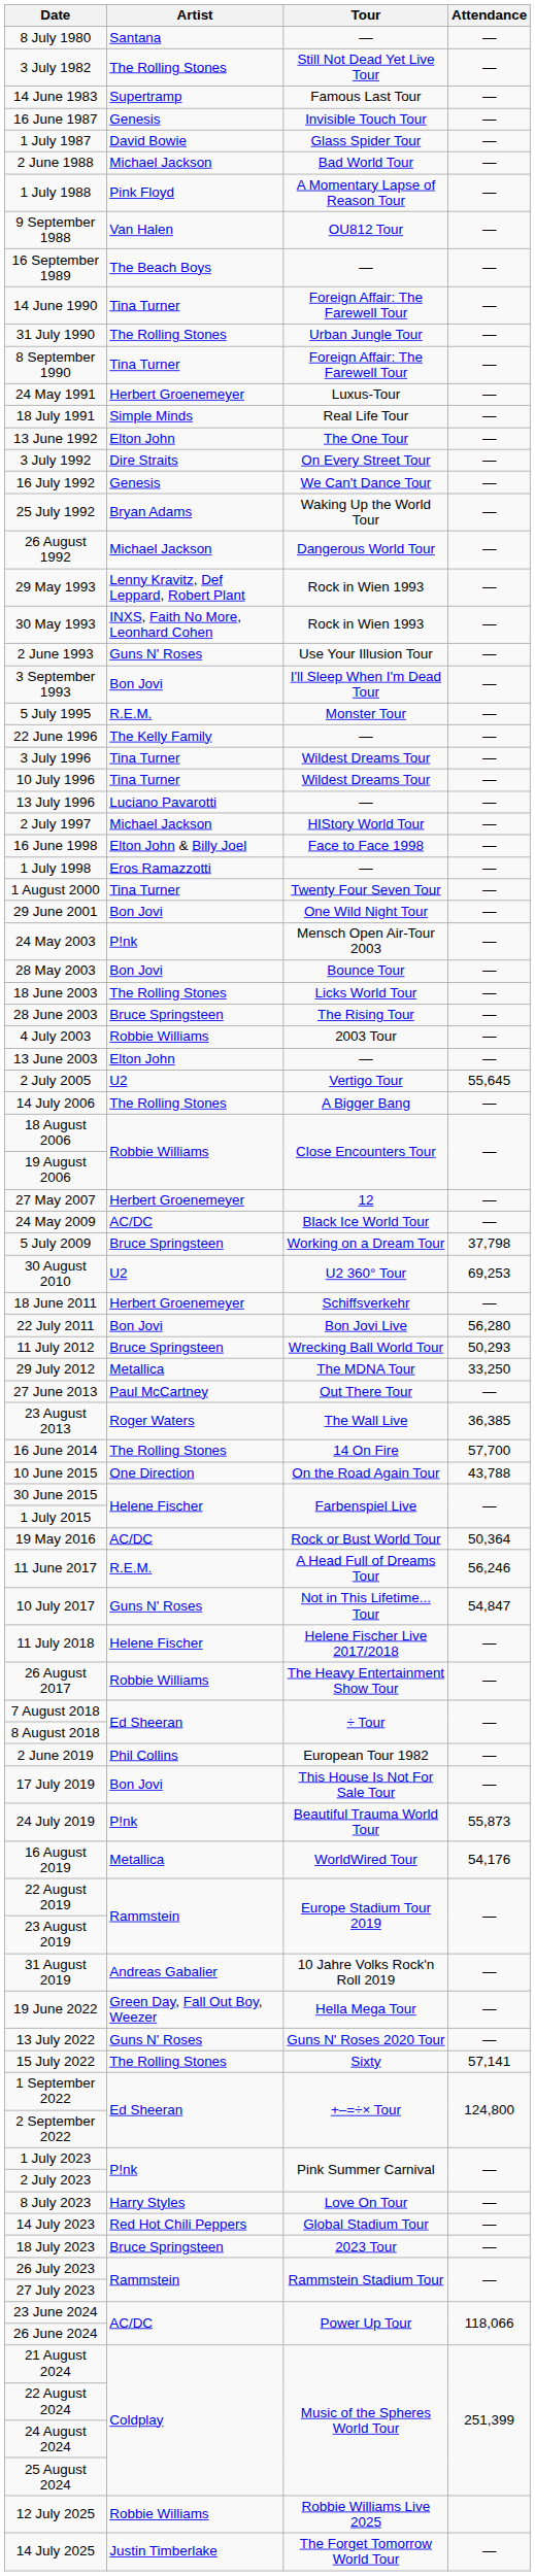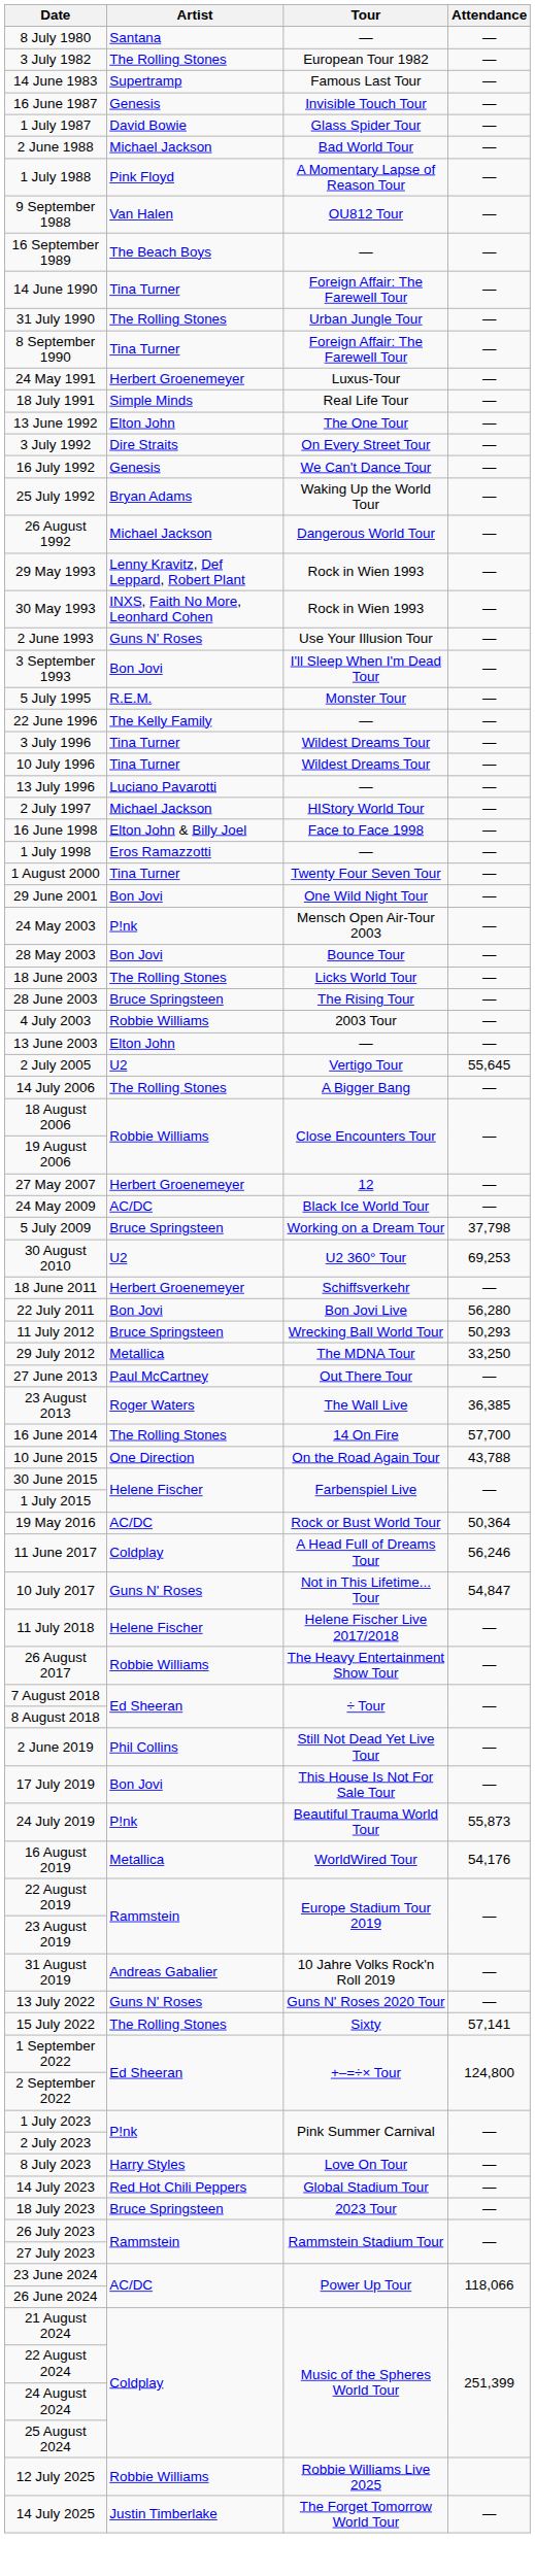 <table class="wikitable sortable" style="text-align:center;">
 <tr>
 <th>Date</th>
 <th>Artist</th>
 <th>Tour</th>
 <th>Attendance</th>
 </tr>
 <tr>
 <td>8 July 1980</td>
 <td align="left"><a href='#'>Santana</a></td>
 <td>—</td>
 <td>—</td>
 </tr>
 <tr>
 <td>3 July 1982</td>
 <td align="left"><a href='#'>The Rolling Stones</a></td>
-<td><a href='#'>Still Not Dead Yet Live Tour</a></td>
+<td>European Tour 1982</td>
 <td>—</td>
 </tr>
 <tr>
 <td>14 June 1983</td>
 <td align="left"><a href='#'>Supertramp</a></td>
 <td>Famous Last Tour</td>
 <td>—</td>
 </tr>
 <tr>
 <td>16 June 1987</td>
 <td align="left"><a href='#'>Genesis</a></td>
 <td><a href='#'>Invisible Touch Tour</a></td>
 <td>—</td>
 </tr>
 <tr>
 <td>1 July 1987</td>
 <td align="left"><a href='#'>David Bowie</a></td>
 <td><a href='#'>Glass Spider Tour</a></td>
 <td>—</td>
 </tr>
 <tr>
 <td>2 June 1988</td>
 <td align="left"><a href='#'>Michael Jackson</a></td>
 <td><a href='#'>Bad World Tour</a></td>
 <td>—</td>
 </tr>
 <tr>
 <td>1 July 1988</td>
 <td align="left"><a href='#'>Pink Floyd</a></td>
 <td><a href='#'>A Momentary Lapse of Reason Tour</a></td>
 <td>—</td>
 </tr>
 <tr>
 <td>9 September 1988</td>
 <td align="left"><a href='#'>Van Halen</a></td>
 <td><a href='#'>OU812 Tour</a></td>
 <td>—</td>
 </tr>
 <tr>
 <td>16 September 1989</td>
 <td align="left"><a href='#'>The Beach Boys</a></td>
 <td>—</td>
 <td>—</td>
 </tr>
 <tr>
 <td>14 June 1990</td>
 <td align="left"><a href='#'>Tina Turner</a></td>
 <td><a href='#'>Foreign Affair: The Farewell Tour</a></td>
 <td>—</td>
 </tr>
 <tr>
 <td>31 July 1990</td>
 <td align="left"><a href='#'>The Rolling Stones</a></td>
 <td><a href='#'>Urban Jungle Tour</a></td>
 <td>—</td>
 </tr>
 <tr>
 <td>8 September 1990</td>
 <td align="left"><a href='#'>Tina Turner</a></td>
 <td><a href='#'>Foreign Affair: The Farewell Tour</a></td>
 <td>—</td>
 </tr>
 <tr>
 <td>24 May 1991</td>
 <td align="left"><a href='#'>Herbert Groenemeyer</a></td>
 <td>Luxus-Tour</td>
 <td>—</td>
 </tr>
 <tr>
 <td>18 July 1991</td>
 <td align="left"><a href='#'>Simple Minds</a></td>
 <td>Real Life Tour</td>
 <td>—</td>
 </tr>
 <tr>
 <td>13 June 1992</td>
 <td align="left"><a href='#'>Elton John</a></td>
 <td><a href='#'>The One Tour</a></td>
 <td>—</td>
 </tr>
 <tr>
 <td>3 July 1992</td>
 <td align="left"><a href='#'>Dire Straits</a></td>
 <td><a href='#'>On Every Street Tour</a></td>
 <td>—</td>
 </tr>
 <tr>
 <td>16 July 1992</td>
 <td align="left"><a href='#'>Genesis</a></td>
 <td><a href='#'>We Can't Dance Tour</a></td>
 <td>—</td>
 </tr>
 <tr>
 <td>25 July 1992</td>
 <td align="left"><a href='#'>Bryan Adams</a></td>
 <td>Waking Up the World Tour</td>
 <td>—</td>
 </tr>
 <tr>
 <td>26 August 1992</td>
 <td align="left"><a href='#'>Michael Jackson</a></td>
 <td><a href='#'>Dangerous World Tour</a></td>
 <td>—</td>
 </tr>
 <tr>
 <td>29 May 1993</td>
 <td align="left"><a href='#'>Lenny Kravitz</a>, <a href='#'>Def Leppard</a>, <a href='#'>Robert Plant</a></td>
 <td>Rock in Wien 1993</td>
 <td>—</td>
 </tr>
 <tr>
 <td>30 May 1993</td>
 <td align="left"><a href='#'>INXS</a>, <a href='#'>Faith No More</a>, <a href='#'>Leonhard Cohen</a></td>
 <td>Rock in Wien 1993</td>
 <td>—</td>
 </tr>
 <tr>
 <td>2 June 1993</td>
 <td align="left"><a href='#'>Guns N' Roses</a></td>
 <td>Use Your Illusion Tour</td>
 <td>—</td>
 </tr>
 <tr>
 <td>3 September 1993</td>
 <td align="left"><a href='#'>Bon Jovi</a></td>
 <td><a href='#'>I'll Sleep When I'm Dead Tour</a></td>
 <td>—</td>
 </tr>
 <tr>
 <td>5 July 1995</td>
 <td align="left"><a href='#'>R.E.M.</a></td>
 <td><a href='#'>Monster Tour</a></td>
 <td>—</td>
 </tr>
 <tr>
 <td>22 June 1996</td>
 <td align="left"><a href='#'>The Kelly Family</a></td>
 <td>—</td>
 <td>—</td>
 </tr>
 <tr>
 <td>3 July 1996</td>
 <td align="left"><a href='#'>Tina Turner</a></td>
 <td><a href='#'>Wildest Dreams Tour</a></td>
 <td>—</td>
 </tr>
 <tr>
 <td>10 July 1996</td>
 <td align="left"><a href='#'>Tina Turner</a></td>
 <td><a href='#'>Wildest Dreams Tour</a></td>
 <td>—</td>
 </tr>
 <tr>
 <td>13 July 1996</td>
 <td align="left"><a href='#'>Luciano Pavarotti</a></td>
 <td>—</td>
 <td>—</td>
 </tr>
 <tr>
 <td>2 July 1997</td>
 <td align="left"><a href='#'>Michael Jackson</a></td>
 <td><a href='#'>HIStory World Tour</a></td>
 <td>—</td>
 </tr>
 <tr>
 <td>16 June 1998</td>
 <td align="left"><a href='#'>Elton John</a> & <a href='#'>Billy Joel</a></td>
 <td><a href='#'>Face to Face 1998</a></td>
 <td>—</td>
 </tr>
 <tr>
 <td>1 July 1998</td>
 <td align="left"><a href='#'>Eros Ramazzotti</a></td>
 <td>—</td>
 <td>—</td>
 </tr>
 <tr>
 <td>1 August 2000</td>
 <td align="left"><a href='#'>Tina Turner</a></td>
 <td><a href='#'>Twenty Four Seven Tour</a></td>
 <td>—</td>
 </tr>
 <tr>
 <td>29 June 2001</td>
 <td align="left"><a href='#'>Bon Jovi</a></td>
 <td><a href='#'>One Wild Night Tour</a></td>
 <td>—</td>
 </tr>
 <tr>
 <td>24 May 2003</td>
 <td align="left"><a href='#'>P!nk</a></td>
 <td>Mensch Open Air-Tour 2003</td>
 <td>—</td>
 </tr>
 <tr>
 <td>28 May 2003</td>
 <td align="left"><a href='#'>Bon Jovi</a></td>
 <td><a href='#'>Bounce Tour</a></td>
 <td>—</td>
 </tr>
 <tr>
 <td>18 June 2003</td>
 <td align="left"><a href='#'>The Rolling Stones</a></td>
 <td><a href='#'>Licks World Tour</a></td>
 <td>—</td>
 </tr>
 <tr>
 <td>28 June 2003</td>
 <td align="left"><a href='#'>Bruce Springsteen</a></td>
 <td><a href='#'>The Rising Tour</a></td>
 <td>—</td>
 </tr>
 <tr>
 <td>4 July 2003</td>
 <td align="left"><a href='#'>Robbie Williams</a></td>
 <td>2003 Tour</td>
 <td>—</td>
 </tr>
 <tr>
 <td>13 June 2003</td>
 <td align="left"><a href='#'>Elton John</a></td>
 <td>—</td>
 <td>—</td>
 </tr>
 <tr>
 <td>2 July 2005</td>
 <td align="left"><a href='#'>U2</a></td>
 <td><a href='#'>Vertigo Tour</a></td>
 <td>55,645</td>
 </tr>
 <tr>
 <td>14 July 2006</td>
 <td align="left"><a href='#'>The Rolling Stones</a></td>
 <td><a href='#'>A Bigger Bang</a></td>
 <td>—</td>
 </tr>
 <tr>
 <td>18 August 2006</td>
 <td rowspan="2" align="left"><a href='#'>Robbie Williams</a></td>
 <td rowspan="2"><a href='#'>Close Encounters Tour</a></td>
 <td rowspan="2">—</td>
 </tr>
 <tr>
 <td>19 August 2006</td>
 </tr>
 <tr>
 <td>27 May 2007</td>
 <td align="left"><a href='#'>Herbert Groenemeyer</a></td>
 <td><a href='#'>12</a></td>
 <td>—</td>
 </tr>
 <tr>
 <td>24 May 2009</td>
 <td align="left"><a href='#'>AC/DC</a></td>
 <td><a href='#'>Black Ice World Tour</a></td>
 <td>—</td>
 </tr>
 <tr>
 <td>5 July 2009</td>
 <td align="left"><a href='#'>Bruce Springsteen</a></td>
 <td><a href='#'>Working on a Dream Tour</a></td>
 <td>37,798</td>
 </tr>
 <tr>
 <td>30 August 2010</td>
 <td align="left"><a href='#'>U2</a></td>
 <td><a href='#'>U2 360° Tour</a></td>
 <td>69,253</td>
 </tr>
 <tr>
 <td>18 June 2011</td>
 <td align="left"><a href='#'>Herbert Groenemeyer</a></td>
 <td><a href='#'>Schiffsverkehr</a></td>
 <td>—</td>
 </tr>
 <tr>
 <td>22 July 2011</td>
 <td align="left"><a href='#'>Bon Jovi</a></td>
 <td><a href='#'>Bon Jovi Live</a></td>
 <td>56,280</td>
 </tr>
 <tr>
 <td>11 July 2012</td>
 <td align="left"><a href='#'>Bruce Springsteen</a></td>
 <td><a href='#'>Wrecking Ball World Tour</a></td>
 <td>50,293</td>
 </tr>
 <tr>
 <td>29 July 2012</td>
 <td align="left"><a href='#'>Metallica</a></td>
 <td><a href='#'>The MDNA Tour</a></td>
 <td>33,250</td>
 </tr>
 <tr>
 <td>27 June 2013</td>
 <td align="left"><a href='#'>Paul McCartney</a></td>
 <td><a href='#'>Out There Tour</a></td>
 <td>—</td>
 </tr>
 <tr>
 <td>23 August 2013</td>
 <td align="left"><a href='#'>Roger Waters</a></td>
 <td><a href='#'>The Wall Live</a></td>
 <td>36,385</td>
 </tr>
 <tr>
 <td>16 June 2014</td>
 <td align="left"><a href='#'>The Rolling Stones</a></td>
 <td><a href='#'>14 On Fire</a></td>
 <td>57,700</td>
 </tr>
 <tr>
 <td>10 June 2015</td>
 <td align="left"><a href='#'>One Direction</a></td>
 <td><a href='#'>On the Road Again Tour</a></td>
 <td>43,788</td>
 </tr>
 <tr>
 <td>30 June 2015</td>
 <td rowspan="2" align="left"><a href='#'>Helene Fischer</a></td>
 <td rowspan="2"><a href='#'>Farbenspiel Live</a></td>
 <td rowspan="2">—</td>
 </tr>
 <tr>
 <td>1 July 2015</td>
 </tr>
 <tr>
 <td>19 May 2016</td>
 <td align="left"><a href='#'>AC/DC</a></td>
 <td><a href='#'>Rock or Bust World Tour</a></td>
 <td>50,364</td>
 </tr>
 <tr>
 <td>11 June 2017</td>
-<td align="left"><a href='#'>R.E.M.</a></td>
+<td align="left"><a href='#'>Coldplay</a></td>
 <td><a href='#'>A Head Full of Dreams Tour</a></td>
 <td>56,246</td>
 </tr>
 <tr>
 <td>10 July 2017</td>
 <td align="left"><a href='#'>Guns N' Roses</a></td>
 <td><a href='#'>Not in This Lifetime... Tour</a></td>
 <td>54,847</td>
 </tr>
 <tr>
 <td>11 July 2018</td>
 <td align="left"><a href='#'>Helene Fischer</a></td>
 <td><a href='#'>Helene Fischer Live 2017/2018</a></td>
 <td>—</td>
 </tr>
 <tr>
 <td>26 August 2017</td>
 <td align="left"><a href='#'>Robbie Williams</a></td>
 <td><a href='#'>The Heavy Entertainment Show Tour</a></td>
 <td>—</td>
 </tr>
 <tr>
 <td>7 August 2018</td>
 <td rowspan="2" align="left"><a href='#'>Ed Sheeran</a></td>
 <td rowspan="2"><a href='#'>÷ Tour</a></td>
 <td rowspan="2">—</td>
 </tr>
 <tr>
 <td>8 August 2018</td>
 </tr>
 <tr>
 <td>2 June 2019</td>
 <td align="left"><a href='#'>Phil Collins</a></td>
-<td>European Tour 1982</td>
+<td><a href='#'>Still Not Dead Yet Live Tour</a></td>
 <td>—</td>
 </tr>
 <tr>
 <td>17 July 2019</td>
 <td align="left"><a href='#'>Bon Jovi</a></td>
 <td><a href='#'>This House Is Not For Sale Tour</a></td>
 <td>—</td>
 </tr>
 <tr>
 <td>24 July 2019</td>
 <td align="left"><a href='#'>P!nk</a></td>
 <td><a href='#'>Beautiful Trauma World Tour</a></td>
 <td>55,873</td>
 </tr>
 <tr>
 <td>16 August 2019</td>
 <td align="left"><a href='#'>Metallica</a></td>
 <td><a href='#'>WorldWired Tour</a></td>
 <td>54,176</td>
 </tr>
 <tr>
 <td>22 August 2019</td>
 <td rowspan="2" align="left"><a href='#'>Rammstein</a></td>
 <td rowspan="2"><a href='#'>Europe Stadium Tour 2019</a></td>
 <td rowspan="2">—</td>
 </tr>
 <tr>
 <td>23 August 2019</td>
 </tr>
 <tr>
 <td>31 August 2019</td>
 <td align="left"><a href='#'>Andreas Gabalier</a></td>
 <td>10 Jahre Volks Rock'n Roll 2019</td>
-<td>—</td>
-</tr>
-<tr>
-<td>19 June 2022</td>
-<td align="left"><a href='#'>Green Day</a>, <a href='#'>Fall Out Boy</a>, <a href='#'>Weezer</a></td>
-<td><a href='#'>Hella Mega Tour</a></td>
 <td>—</td>
 </tr>
 <tr>
 <td>13 July 2022</td>
 <td align="left"><a href='#'>Guns N' Roses</a></td>
 <td><a href='#'>Guns N' Roses 2020 Tour</a></td>
 <td>—</td>
 </tr>
 <tr>
 <td>15 July 2022</td>
 <td align="left"><a href='#'>The Rolling Stones</a></td>
 <td><a href='#'>Sixty</a></td>
 <td>57,141</td>
 </tr>
 <tr>
 <td>1 September 2022</td>
 <td rowspan="2" align="left"><a href='#'>Ed Sheeran</a></td>
 <td rowspan="2"><a href='#'>+–=÷× Tour</a></td>
 <td rowspan="2">124,800</td>
 </tr>
 <tr>
 <td>2 September 2022</td>
 </tr>
 <tr>
 <td>1 July 2023</td>
 <td rowspan="2" align="left"><a href='#'>P!nk</a></td>
 <td rowspan="2">Pink Summer Carnival</td>
 <td rowspan="2">—</td>
 </tr>
 <tr>
 <td>2 July 2023</td>
 </tr>
 <tr>
 <td>8 July 2023</td>
 <td align="left"><a href='#'>Harry Styles</a></td>
 <td><a href='#'>Love On Tour</a></td>
 <td>—</td>
 </tr>
 <tr>
 <td>14 July 2023</td>
 <td align="left"><a href='#'>Red Hot Chili Peppers</a></td>
 <td><a href='#'>Global Stadium Tour</a></td>
 <td>—</td>
 </tr>
 <tr>
 <td>18 July 2023</td>
 <td align="left"><a href='#'>Bruce Springsteen</a></td>
 <td><a href='#'>2023 Tour</a></td>
 <td>—</td>
 </tr>
 <tr>
 <td>26 July 2023</td>
 <td rowspan="2" align="left"><a href='#'>Rammstein</a></td>
 <td rowspan="2"><a href='#'>Rammstein Stadium Tour</a></td>
 <td rowspan="2">—</td>
 </tr>
 <tr>
 <td>27 July 2023</td>
 </tr>
 <tr>
 <td>23 June 2024</td>
 <td rowspan="2" align="left"><a href='#'>AC/DC</a></td>
 <td rowspan="2"><a href='#'>Power Up Tour</a></td>
 <td rowspan="2">118,066</td>
 </tr>
 <tr>
 <td>26 June 2024</td>
 </tr>
 <tr>
 <td>21 August 2024</td>
 <td rowspan="4" align="left"><a href='#'>Coldplay</a></td>
 <td rowspan="4"><a href='#'>Music of the Spheres World Tour</a></td>
 <td rowspan="4">251,399</td>
 </tr>
 <tr>
 <td>22 August 2024</td>
 </tr>
 <tr>
 <td>24 August 2024</td>
 </tr>
 <tr>
 <td>25 August 2024</td>
 </tr>
 <tr>
 <td>12 July 2025</td>
 <td align="left"><a href='#'>Robbie Williams</a></td>
 <td><a href='#'>Robbie Williams Live 2025</a></td>
 </tr>
 <tr>
 <td>14 July 2025</td>
 <td align="left"><a href='#'>Justin Timberlake</a></td>
 <td><a href='#'>The Forget Tomorrow World Tour</a></td>
 <td>—</td>
 </tr>
 </table>
